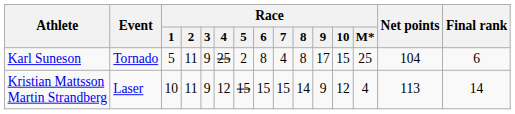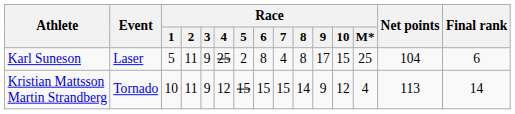 <table class="wikitable" style="font-size:90%">
 <tr>
 <th rowspan=2>Athlete</th>
 <th rowspan=2>Event</th>
 <th colspan=11>Race</th>
 <th rowspan=2>Net points</th>
 <th rowspan=2>Final rank</th>
 </tr>
 <tr style="font-size:95%">
 <th>1</th>
 <th>2</th>
 <th>3</th>
 <th>4</th>
 <th>5</th>
 <th>6</th>
 <th>7</th>
 <th>8</th>
 <th>9</th>
 <th>10</th>
 <th>M*</th>
 </tr>
 <tr align=center>
 <td align=left><a href='#'>Karl Suneson</a></td>
-<td align=left><a href='#'>Tornado</a></td>
+<td align=left><a href='#'>Laser</a></td>
 <td>5</td>
 <td>11</td>
 <td>9</td>
 <td><s>25</s></td>
 <td>2</td>
 <td>8</td>
 <td>4</td>
 <td>8</td>
 <td>17</td>
 <td>15</td>
 <td>25</td>
 <td>104</td>
 <td>6</td>
 </tr>
 <tr align=center>
 <td align=left><a href='#'>Kristian Mattsson</a><br><a href='#'>Martin Strandberg</a></td>
-<td align=left><a href='#'>Laser</a></td>
+<td align=left><a href='#'>Tornado</a></td>
 <td>10</td>
 <td>11</td>
 <td>9</td>
 <td>12</td>
 <td><s>15</s></td>
 <td>15</td>
 <td>15</td>
 <td>14</td>
 <td>9</td>
 <td>12</td>
 <td>4</td>
 <td>113</td>
 <td>14</td>
 </tr>
 </table>
